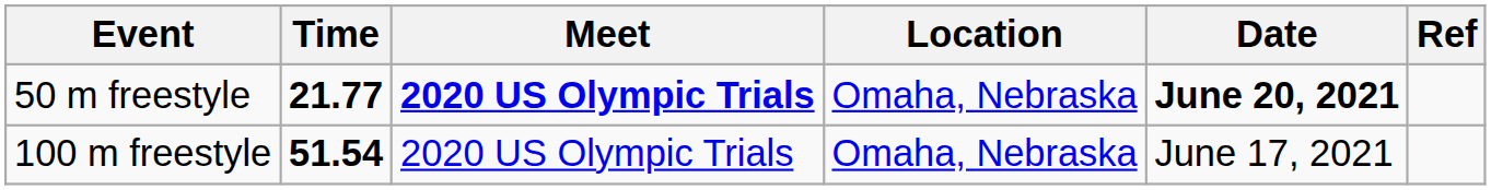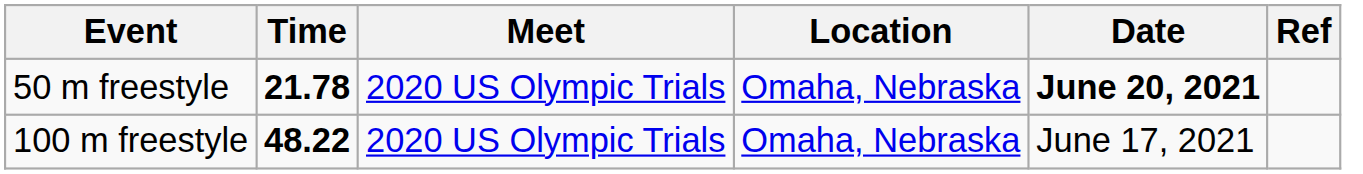 <table class="wikitable">
 <tr>
 <th>Event</th>
 <th>Time</th>
 <th>Meet</th>
 <th>Location</th>
 <th>Date</th>
 <th>Ref</th>
 </tr>
 <tr>
 <td>50 m freestyle</td>
-<td align="center"><strong>21.77</strong></td>
-<td><strong><a href='#'>2020 US Olympic Trials</a></strong></td>
+<td align="center"><strong>21.78</strong></td>
+<td><a href='#'>2020 US Olympic Trials</a></td>
 <td><a href='#'>Omaha, Nebraska</a></td>
 <td><strong>June 20, 2021</strong></td>
 <td align="center"></td>
 </tr>
 <tr>
 <td>100 m freestyle</td>
-<td align="center"><strong>51.54</strong></td>
+<td align="center"><strong>48.22</strong></td>
 <td><a href='#'>2020 US Olympic Trials</a></td>
 <td><a href='#'>Omaha, Nebraska</a></td>
 <td>June 17, 2021</td>
 <td align="center"></td>
 </tr>
 </table>
